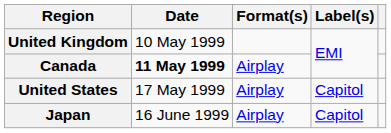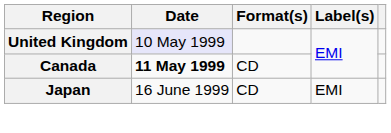 <table class="wikitable plainrowheaders">
 <tr>
 <th scope="col">Region</th>
 <th scope="col">Date</th>
 <th scope="col">Format(s)</th>
 <th scope="col">Label(s)</th>
 <th scope="col"></th>
 </tr>
 <tr>
 <th scope="row">United Kingdom</th>
-<td>10 May 1999</td>
+<td style="background: lavender;">10 May 1999</td>
 <td></td>
 <td rowspan="2"><a href='#'>EMI</a></td>
 <td align="center"></td>
 </tr>
 <tr>
 <th scope="row">Canada</th>
 <td><strong>11 May 1999</strong></td>
-<td><a href='#'>Airplay</a></td>
-<td align="center"></td>
-</tr>
-<tr>
-<th scope="row">United States</th>
-<td>17 May 1999</td>
-<td><a href='#'>Airplay</a></td>
-<td><a href='#'>Capitol</a></td>
+<td>CD</td>
 <td align="center"></td>
 </tr>
 <tr>
 <th scope="row">Japan</th>
 <td>16 June 1999</td>
-<td><a href='#'>Airplay</a></td>
-<td><a href='#'>Capitol</a></td>
+<td>CD</td>
+<td>EMI</td>
 <td align="center"></td>
 </tr>
 </table>
